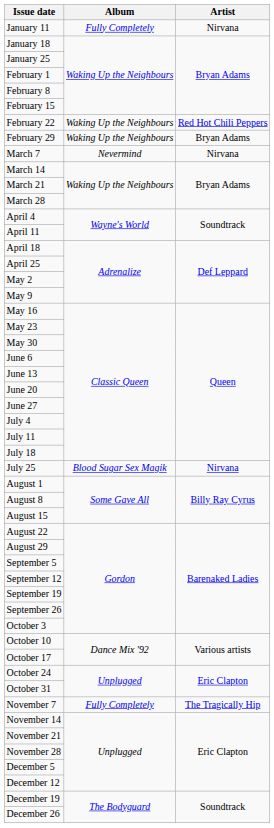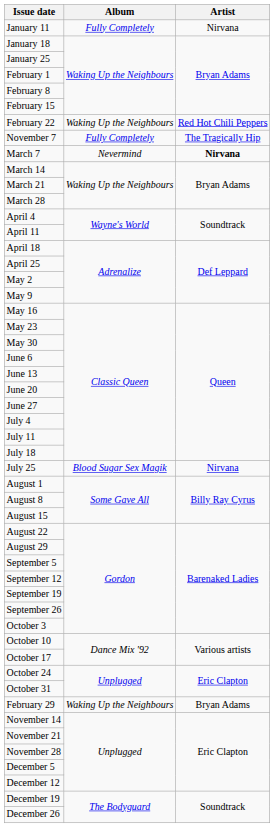 <table class=wikitable>
 <tr>
 <th><strong>Issue date</strong></th>
 <th>Album</th>
 <th>Artist</th>
 </tr>
 <tr>
 <td>January 11</td>
 <td align="center"><em><a href='#'>Fully Completely</a></em></td>
 <td align="center">Nirvana</td>
 </tr>
 <tr>
 <td>January 18</td>
 <td rowspan="5" align="center"><em><a href='#'>Waking Up the Neighbours</a></em></td>
 <td rowspan="5" align="center"><a href='#'>Bryan Adams</a></td>
 </tr>
 <tr>
 <td>January 25</td>
 </tr>
 <tr>
 <td>February 1</td>
 </tr>
 <tr>
 <td>February 8</td>
 </tr>
 <tr>
 <td>February 15</td>
 </tr>
 <tr>
 <td>February 22</td>
 <td align="center"><em>Waking Up the Neighbours</em></td>
 <td align="center"><a href='#'>Red Hot Chili Peppers</a></td>
 </tr>
 <tr>
-<td>February 29</td>
-<td align="center"><em>Waking Up the Neighbours</em></td>
-<td align="center">Bryan Adams</td>
+<td>November 7</td>
+<td align="center"><em><a href='#'>Fully Completely</a></em></td>
+<td align="center"><a href='#'>The Tragically Hip</a></td>
 </tr>
 <tr>
 <td>March 7</td>
 <td align="center"><em>Nevermind</em></td>
-<td align="center">Nirvana</td>
+<td align="center"><strong>Nirvana</strong></td>
 </tr>
 <tr>
 <td>March 14</td>
 <td rowspan="3" align="center"><em>Waking Up the Neighbours</em></td>
 <td rowspan="3" align="center">Bryan Adams</td>
 </tr>
 <tr>
 <td>March 21</td>
 </tr>
 <tr>
 <td>March 28</td>
 </tr>
 <tr>
 <td>April 4</td>
 <td rowspan="2" align="center"><em><a href='#'>Wayne's World</a></em></td>
 <td rowspan="2" align="center">Soundtrack</td>
 </tr>
 <tr>
 <td>April 11</td>
 </tr>
 <tr>
 <td>April 18</td>
 <td rowspan="4" align="center"><em><a href='#'>Adrenalize</a></em></td>
 <td rowspan="4" align="center"><a href='#'>Def Leppard</a></td>
 </tr>
 <tr>
 <td>April 25</td>
 </tr>
 <tr>
 <td>May 2</td>
 </tr>
 <tr>
 <td>May 9</td>
 </tr>
 <tr>
 <td>May 16</td>
 <td rowspan="10" align="center"><em><a href='#'>Classic Queen</a></em></td>
 <td rowspan="10" align="center"><a href='#'>Queen</a></td>
 </tr>
 <tr>
 <td>May 23</td>
 </tr>
 <tr>
 <td>May 30</td>
 </tr>
 <tr>
 <td>June 6</td>
 </tr>
 <tr>
 <td>June 13</td>
 </tr>
 <tr>
 <td>June 20</td>
 </tr>
 <tr>
 <td>June 27</td>
 </tr>
 <tr>
 <td>July 4</td>
 </tr>
 <tr>
 <td>July 11</td>
 </tr>
 <tr>
 <td>July 18</td>
 </tr>
 <tr>
 <td>July 25</td>
 <td align="center"><em><a href='#'>Blood Sugar Sex Magik</a></em></td>
 <td align="center"><a href='#'>Nirvana</a></td>
 </tr>
 <tr>
 <td>August 1</td>
 <td rowspan="3" align="center"><em><a href='#'>Some Gave All</a></em></td>
 <td rowspan="3" align="center"><a href='#'>Billy Ray Cyrus</a></td>
 </tr>
 <tr>
 <td>August 8</td>
 </tr>
 <tr>
 <td>August 15</td>
 </tr>
 <tr>
 <td>August 22</td>
 <td rowspan="7" align="center"><em><a href='#'>Gordon</a></em></td>
 <td rowspan="7" align="center"><a href='#'>Barenaked Ladies</a></td>
 </tr>
 <tr>
 <td>August 29</td>
 </tr>
 <tr>
 <td>September 5</td>
 </tr>
 <tr>
 <td>September 12</td>
 </tr>
 <tr>
 <td>September 19</td>
 </tr>
 <tr>
 <td>September 26</td>
 </tr>
 <tr>
 <td>October 3</td>
 </tr>
 <tr>
 <td>October 10</td>
 <td rowspan="2" align="center"><em>Dance Mix '92</em></td>
 <td rowspan="2" align="center">Various artists</td>
 </tr>
 <tr>
 <td>October 17</td>
 </tr>
 <tr>
 <td>October 24</td>
 <td rowspan="2" align="center"><em><a href='#'>Unplugged</a></em></td>
 <td rowspan="2" align="center"><a href='#'>Eric Clapton</a></td>
 </tr>
 <tr>
 <td>October 31</td>
 </tr>
 <tr>
-<td>November 7</td>
-<td align="center"><em><a href='#'>Fully Completely</a></em></td>
-<td align="center"><a href='#'>The Tragically Hip</a></td>
+<td>February 29</td>
+<td align="center"><em>Waking Up the Neighbours</em></td>
+<td align="center">Bryan Adams</td>
 </tr>
 <tr>
 <td>November 14</td>
 <td rowspan="5" align="center"><em>Unplugged</em></td>
 <td rowspan="5" align="center">Eric Clapton</td>
 </tr>
 <tr>
 <td>November 21</td>
 </tr>
 <tr>
 <td>November 28</td>
 </tr>
 <tr>
 <td>December 5</td>
 </tr>
 <tr>
 <td>December 12</td>
 </tr>
 <tr>
 <td>December 19</td>
 <td rowspan="2" align="center"><em><a href='#'>The Bodyguard</a></em></td>
 <td rowspan="2" align="center">Soundtrack</td>
 </tr>
 <tr>
 <td>December 26</td>
 </tr>
 </table>
